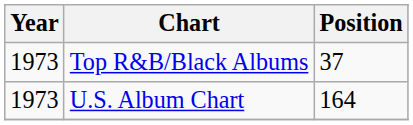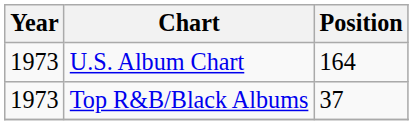 <table class="wikitable">
 <tr>
 <th align="left">Year</th>
 <th align="left">Chart</th>
 <th align="left">Position</th>
 </tr>
 <tr>
 <td align="left">1973</td>
+<td align="left"><a href='#'>U.S. Album Chart</a></td>
+<td align="left">164</td>
+</tr>
+<tr>
+<td align="left">1973</td>
 <td align="left"><a href='#'>Top R&B/Black Albums</a></td>
 <td align="left">37</td>
 </tr>
 <tr>
-<td align="left">1973</td>
-<td align="left"><a href='#'>U.S. Album Chart</a></td>
-<td align="left">164</td>
-</tr>
-<tr>
 </tr>
 </table>
